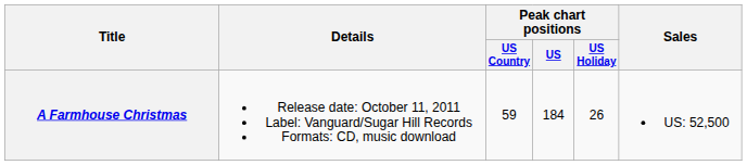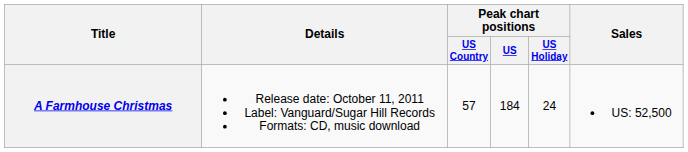 <table class="wikitable plainrowheaders" style="text-align:center;">
 <tr>
 <th rowspan="2" style="width:16em;">Title</th>
 <th rowspan="2" style="width:20em;">Details</th>
 <th colspan="3">Peak chart<br>positions</th>
 <th rowspan="2" style="width:9em;">Sales</th>
 </tr>
 <tr style="font-size:smaller;">
 <th style="width:45px;"><a href='#'>US Country</a><br></th>
 <th style="width:45px;"><a href='#'>US</a><br></th>
 <th style="width:45px;"><a href='#'>US Holiday</a><br></th>
 </tr>
 <tr>
 <th scope="row"><em><a href='#'>A Farmhouse Christmas</a></em></th>
 <td><br><ul><li>Release date: October 11, 2011</li><li>Label: Vanguard/Sugar Hill Records</li><li>Formats: CD, music download</li></ul></td>
-<td>59</td>
+<td>57</td>
 <td>184</td>
-<td>26</td>
+<td>24</td>
 <td><br><ul><li>US: 52,500</li></ul></td>
 </tr>
 </table>
